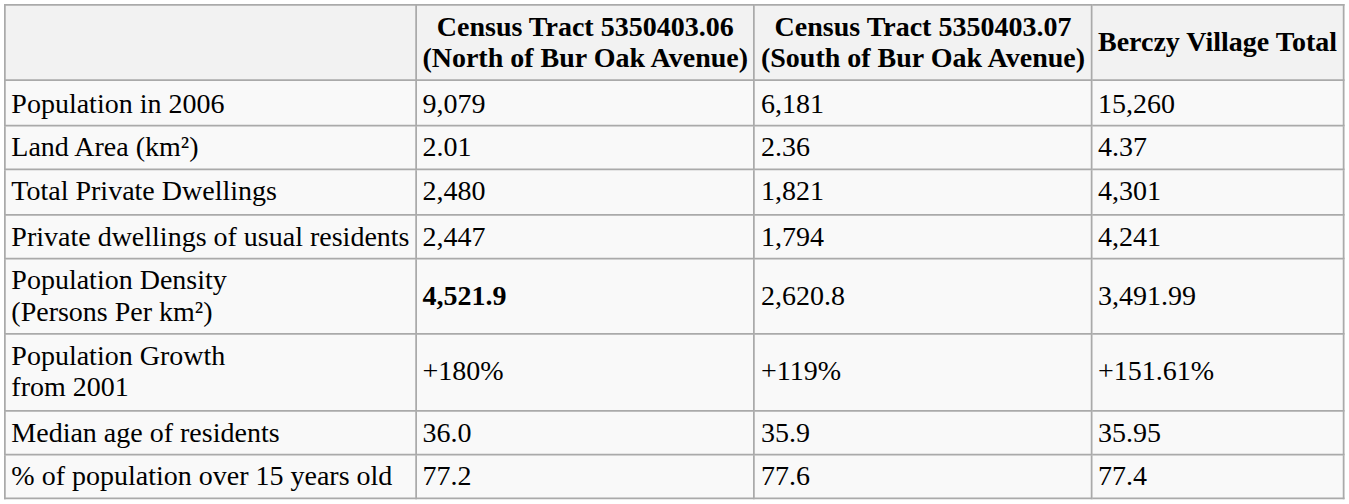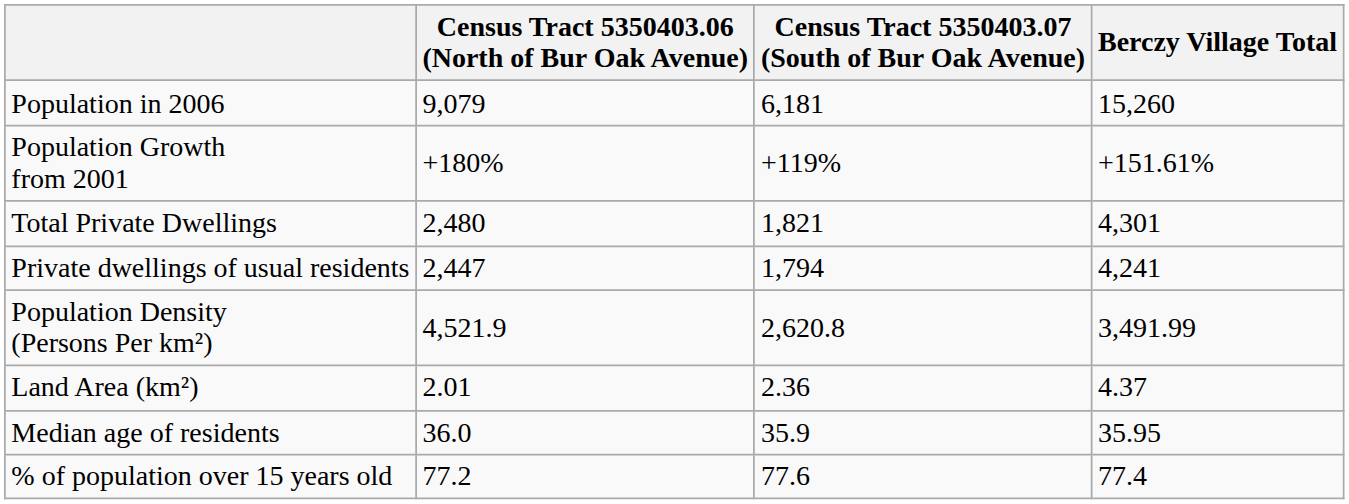 <table class="wikitable">
 <tr>
 <th></th>
 <th>Census Tract 5350403.06<br>(North of Bur Oak Avenue)</th>
 <th>Census Tract 5350403.07<br>(South of Bur Oak Avenue)</th>
 <th>Berczy Village Total</th>
 </tr>
 <tr>
 <td>Population in 2006</td>
 <td>9,079</td>
 <td>6,181</td>
 <td>15,260</td>
 </tr>
 <tr>
-<td>Land Area (km²)</td>
-<td>2.01</td>
-<td>2.36</td>
-<td>4.37</td>
+<td>Population Growth <br> from 2001</td>
+<td>+180%</td>
+<td>+119%</td>
+<td>+151.61%</td>
 </tr>
 <tr>
 <td>Total Private Dwellings</td>
 <td>2,480</td>
 <td>1,821</td>
 <td>4,301</td>
 </tr>
 <tr>
 <td>Private dwellings of usual residents</td>
 <td>2,447</td>
 <td>1,794</td>
 <td>4,241</td>
 </tr>
 <tr>
 <td>Population Density <br> (Persons Per km²)</td>
-<td><strong>4,521.9</strong></td>
+<td>4,521.9</td>
 <td>2,620.8</td>
 <td>3,491.99</td>
 </tr>
 <tr>
-<td>Population Growth <br> from 2001</td>
-<td>+180%</td>
-<td>+119%</td>
-<td>+151.61%</td>
+<td>Land Area (km²)</td>
+<td>2.01</td>
+<td>2.36</td>
+<td>4.37</td>
 </tr>
 <tr>
 <td>Median age of residents</td>
 <td>36.0</td>
 <td>35.9</td>
 <td>35.95</td>
 </tr>
 <tr>
 <td>% of population over 15 years old</td>
 <td>77.2</td>
 <td>77.6</td>
 <td>77.4</td>
 </tr>
 </table>
